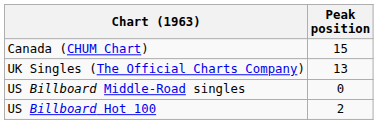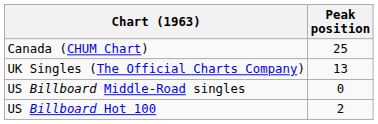 <table class="wikitable sortable">
 <tr>
 <th>Chart (1963)</th>
 <th>Peak<br>position</th>
 </tr>
 <tr>
 <td>Canada (<a href='#'>CHUM Chart</a>)</td>
-<td align="center">15</td>
+<td align="center">25</td>
 </tr>
 <tr>
 <td>UK Singles (<a href='#'>The Official Charts Company</a>)</td>
 <td align="center">13</td>
 </tr>
 <tr>
 <td align="left">US <em>Billboard</em> <a href='#'>Middle-Road</a> singles</td>
 <td align="center">0</td>
 </tr>
 <tr>
 <td align="left">US <a href='#'><em>Billboard</em> Hot 100</a></td>
 <td align="center">2</td>
 </tr>
 </table>
